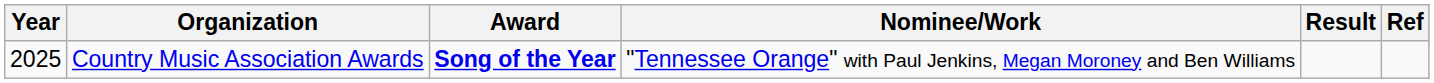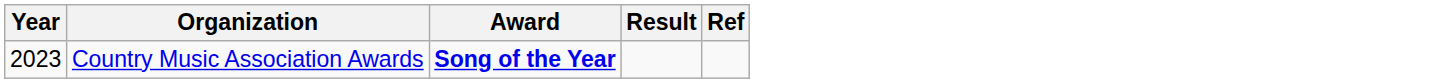 <table class="wikitable">
 <tr>
 <th>Year</th>
 <th>Organization</th>
 <th>Award</th>
-<th>Nominee/Work</th>
 <th>Result</th>
 <th>Ref</th>
 </tr>
 <tr>
-<td>2025</td>
+<td>2023</td>
 <td><a href='#'>Country Music Association Awards</a></td>
 <td><strong><a href='#'>Song of the Year</a></strong></td>
-<td>"<a href='#'>Tennessee Orange</a>" <small>with Paul Jenkins, <a href='#'>Megan Moroney</a> and Ben Williams</small></td>
 <td></td>
 <td></td>
 </tr>
 </table>
